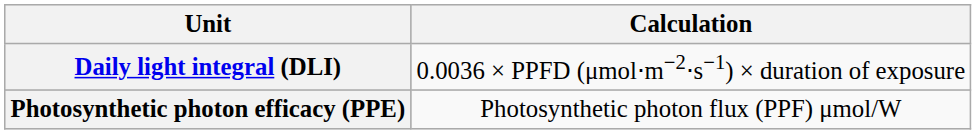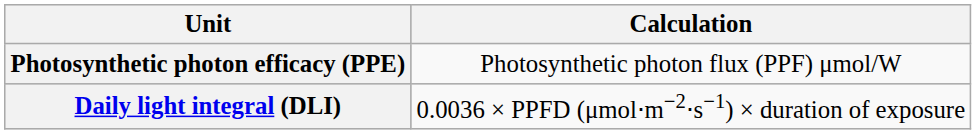 <table class="wikitable sortable" style="width: auto; text-align: center;">
 <tr>
 <th>Unit</th>
 <th>Calculation</th>
 </tr>
 <tr>
+<th>Photosynthetic photon efficacy (PPE)</th>
+<td>Photosynthetic photon flux (PPF) μmol/W</td>
+</tr>
+<tr>
 <th><a href='#'>Daily light integral</a> (DLI)</th>
 <td>0.0036 × PPFD (μmol⋅m<sup>−2</sup>⋅s<sup>−1</sup>) × duration of exposure</td>
 </tr>
-<tr>
-<th>Photosynthetic photon efficacy (PPE)</th>
-<td>Photosynthetic photon flux (PPF) μmol/W</td>
-</tr>
 </table>
